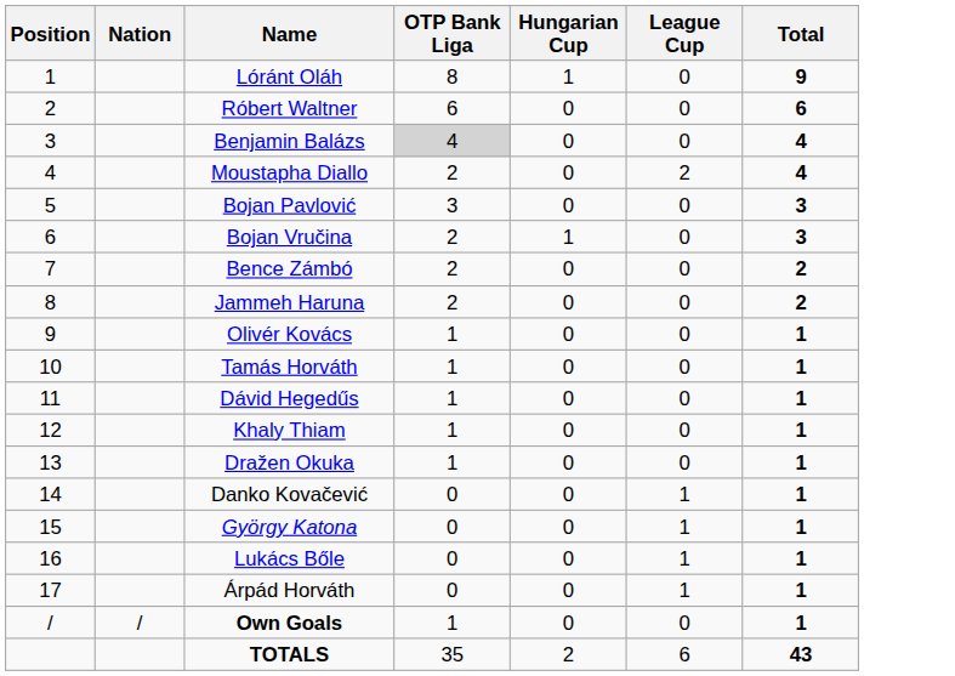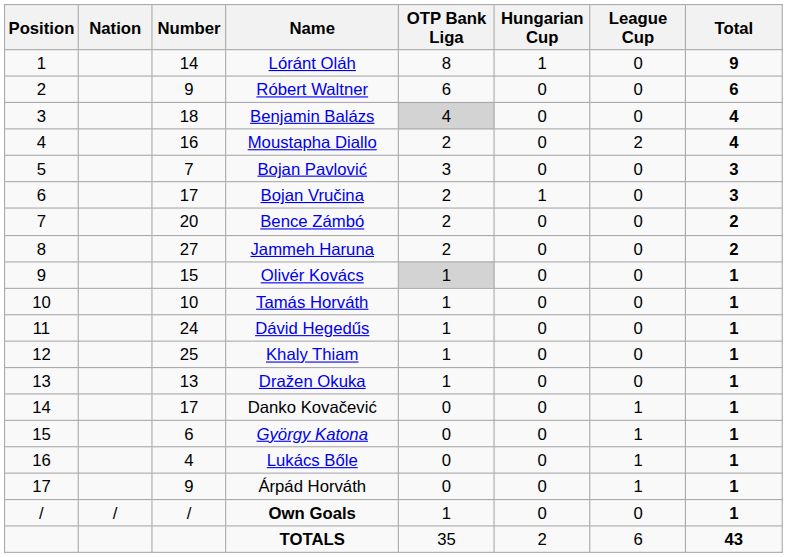 <table class="wikitable" style="font-size: 95%; text-align: center;">
 <tr>
 <th width=60>Position</th>
 <th width=60>Nation</th>
+<th width=60>Number</th>
 <th width=150>Name</th>
 <th width=80>OTP Bank Liga</th>
 <th width=80>Hungarian Cup</th>
 <th width=80>League Cup</th>
 <th width=80>Total</th>
 </tr>
 <tr>
 <td>1</td>
 <td></td>
+<td>14</td>
 <td><a href='#'>Lóránt Oláh</a></td>
 <td>8</td>
 <td>1</td>
 <td>0</td>
 <td><strong>9</strong></td>
 </tr>
 <tr>
 <td>2</td>
 <td></td>
+<td>9</td>
 <td><a href='#'>Róbert Waltner</a></td>
 <td>6</td>
 <td>0</td>
 <td>0</td>
 <td><strong>6</strong></td>
 </tr>
 <tr>
 <td>3</td>
 <td></td>
+<td>18</td>
 <td><a href='#'>Benjamin Balázs</a></td>
 <td style="background: lightgrey;">4</td>
 <td>0</td>
 <td>0</td>
 <td><strong>4</strong></td>
 </tr>
 <tr>
 <td>4</td>
 <td></td>
+<td>16</td>
 <td><a href='#'>Moustapha Diallo</a></td>
 <td>2</td>
 <td>0</td>
 <td>2</td>
 <td><strong>4</strong></td>
 </tr>
 <tr>
 <td>5</td>
 <td></td>
+<td>7</td>
 <td><a href='#'>Bojan Pavlović</a></td>
 <td>3</td>
 <td>0</td>
 <td>0</td>
 <td><strong>3</strong></td>
 </tr>
 <tr>
 <td>6</td>
 <td></td>
+<td>17</td>
 <td><a href='#'>Bojan Vručina</a></td>
 <td>2</td>
 <td>1</td>
 <td>0</td>
 <td><strong>3</strong></td>
 </tr>
 <tr>
 <td>7</td>
 <td></td>
+<td>20</td>
 <td><a href='#'>Bence Zámbó</a></td>
 <td>2</td>
 <td>0</td>
 <td>0</td>
 <td><strong>2</strong></td>
 </tr>
 <tr>
 <td>8</td>
 <td></td>
+<td>27</td>
 <td><a href='#'>Jammeh Haruna</a></td>
 <td>2</td>
 <td>0</td>
 <td>0</td>
 <td><strong>2</strong></td>
 </tr>
 <tr>
 <td>9</td>
 <td></td>
+<td>15</td>
 <td><a href='#'>Olivér Kovács</a></td>
-<td>1</td>
+<td style="background: lightgrey;">1</td>
 <td>0</td>
 <td>0</td>
 <td><strong>1</strong></td>
 </tr>
 <tr>
 <td>10</td>
 <td></td>
+<td>10</td>
 <td><a href='#'>Tamás Horváth</a></td>
 <td>1</td>
 <td>0</td>
 <td>0</td>
 <td><strong>1</strong></td>
 </tr>
 <tr>
 <td>11</td>
 <td></td>
+<td>24</td>
 <td><a href='#'>Dávid Hegedűs</a></td>
 <td>1</td>
 <td>0</td>
 <td>0</td>
 <td><strong>1</strong></td>
 </tr>
 <tr>
 <td>12</td>
 <td></td>
+<td>25</td>
 <td><a href='#'>Khaly Thiam</a></td>
 <td>1</td>
 <td>0</td>
 <td>0</td>
 <td><strong>1</strong></td>
 </tr>
 <tr>
 <td>13</td>
 <td></td>
+<td>13</td>
 <td><a href='#'>Dražen Okuka</a></td>
 <td>1</td>
 <td>0</td>
 <td>0</td>
 <td><strong>1</strong></td>
 </tr>
 <tr>
 <td>14</td>
 <td></td>
+<td>17</td>
 <td>Danko Kovačević</td>
 <td>0</td>
 <td>0</td>
 <td>1</td>
 <td><strong>1</strong></td>
 </tr>
 <tr>
 <td>15</td>
 <td></td>
+<td>6</td>
 <td><em><a href='#'>György Katona</a></em></td>
 <td>0</td>
 <td>0</td>
 <td>1</td>
 <td><strong>1</strong></td>
 </tr>
 <tr>
 <td>16</td>
 <td></td>
+<td>4</td>
 <td><a href='#'>Lukács Bőle</a></td>
 <td>0</td>
 <td>0</td>
 <td>1</td>
 <td><strong>1</strong></td>
 </tr>
 <tr>
 <td>17</td>
 <td></td>
+<td>9</td>
 <td>Árpád Horváth</td>
 <td>0</td>
 <td>0</td>
 <td>1</td>
 <td><strong>1</strong></td>
 </tr>
 <tr>
+<td>/</td>
 <td>/</td>
 <td>/</td>
 <td><strong>Own Goals</strong></td>
 <td>1</td>
 <td>0</td>
 <td>0</td>
 <td><strong>1</strong></td>
 </tr>
 <tr>
 <td></td>
 <td></td>
+<td></td>
 <td><strong>TOTALS</strong></td>
 <td>35</td>
 <td>2</td>
 <td>6</td>
 <td><strong>43</strong></td>
 </tr>
 </table>
